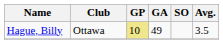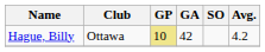 <table class="wikitable">
 <tr>
 <th width=90>Name</th>
 <th width=75>Club</th>
 <th width=25>GP</th>
 <th width=25>GA</th>
 <th width=25>SO</th>
 <th width=25>Avg.</th>
 </tr>
 <tr>
 <td><a href='#'>Hague, Billy</a></td>
 <td>Ottawa</td>
 <td style="background: khaki;">10</td>
-<td>49</td>
+<td>42</td>
 <td></td>
-<td>3.5</td>
+<td>4.2</td>
 </tr>
 <tr>
 </tr>
 </table>
